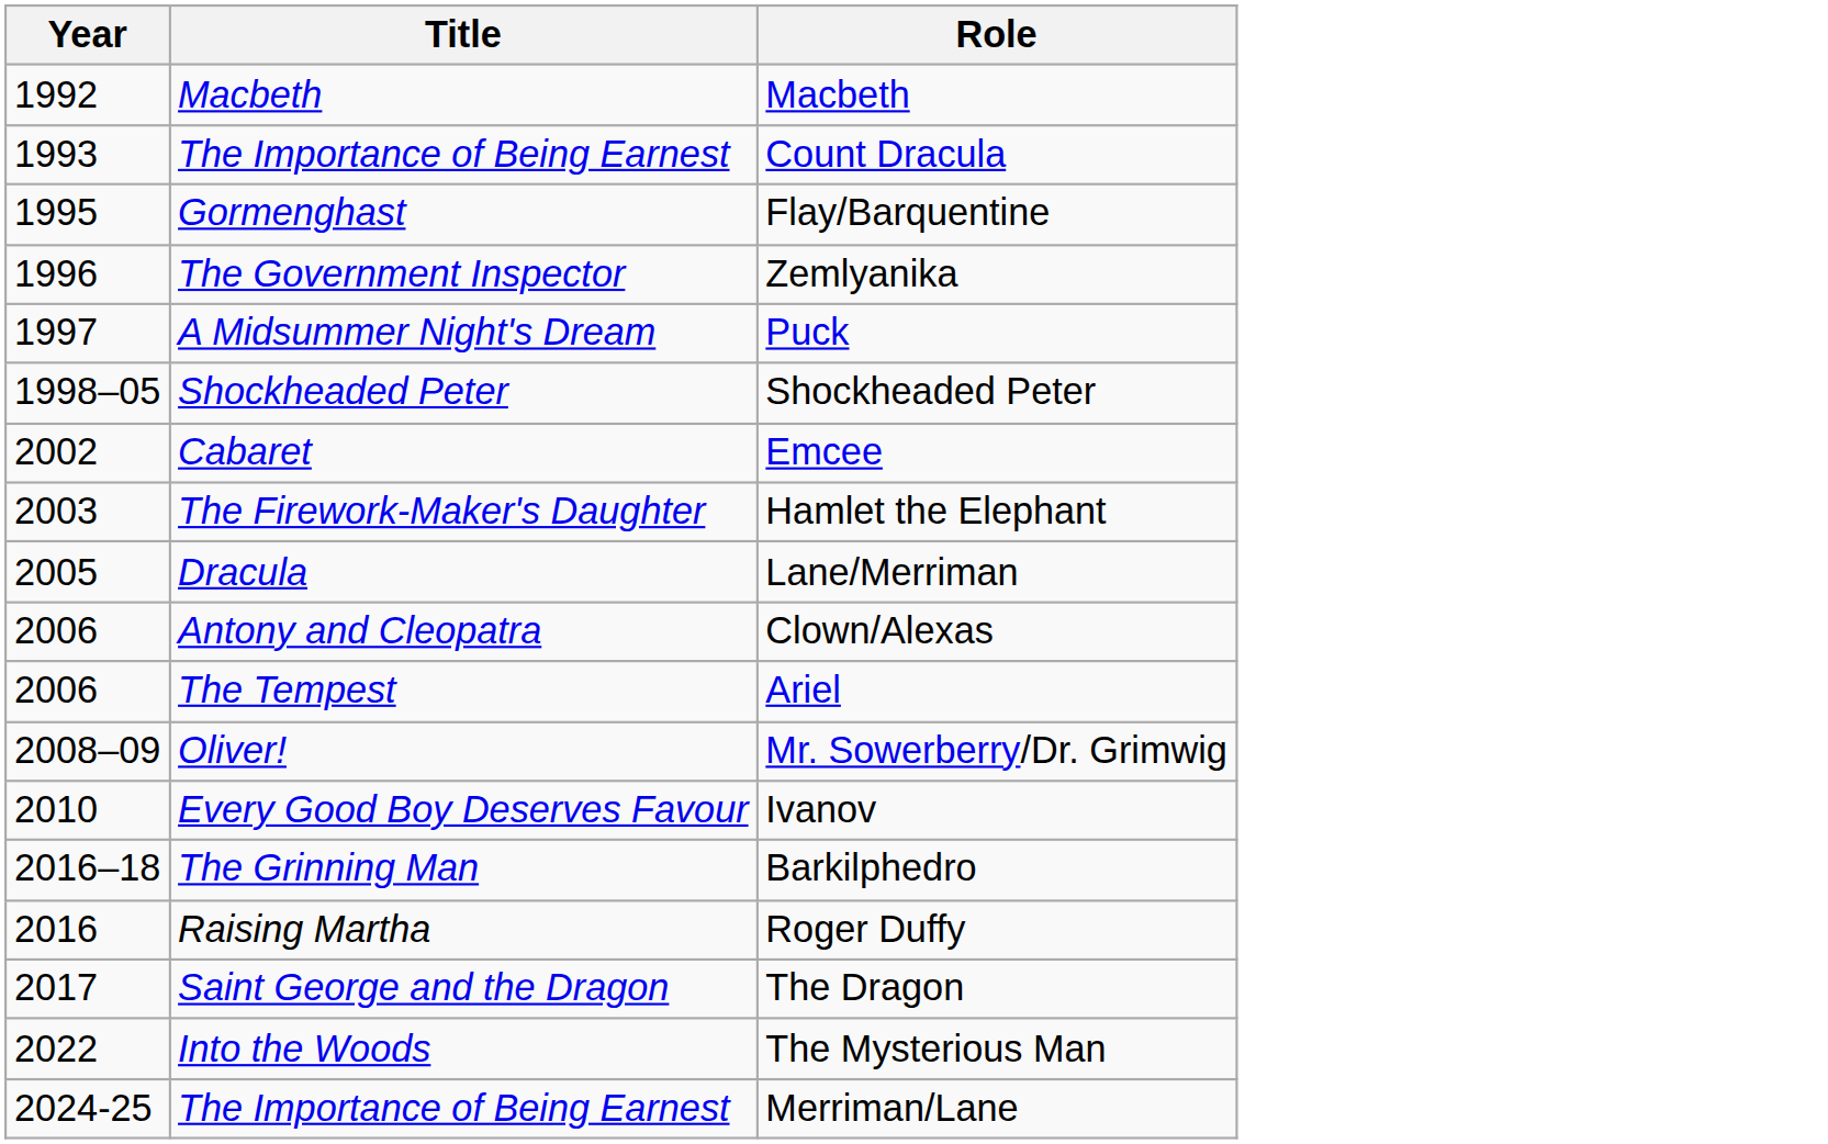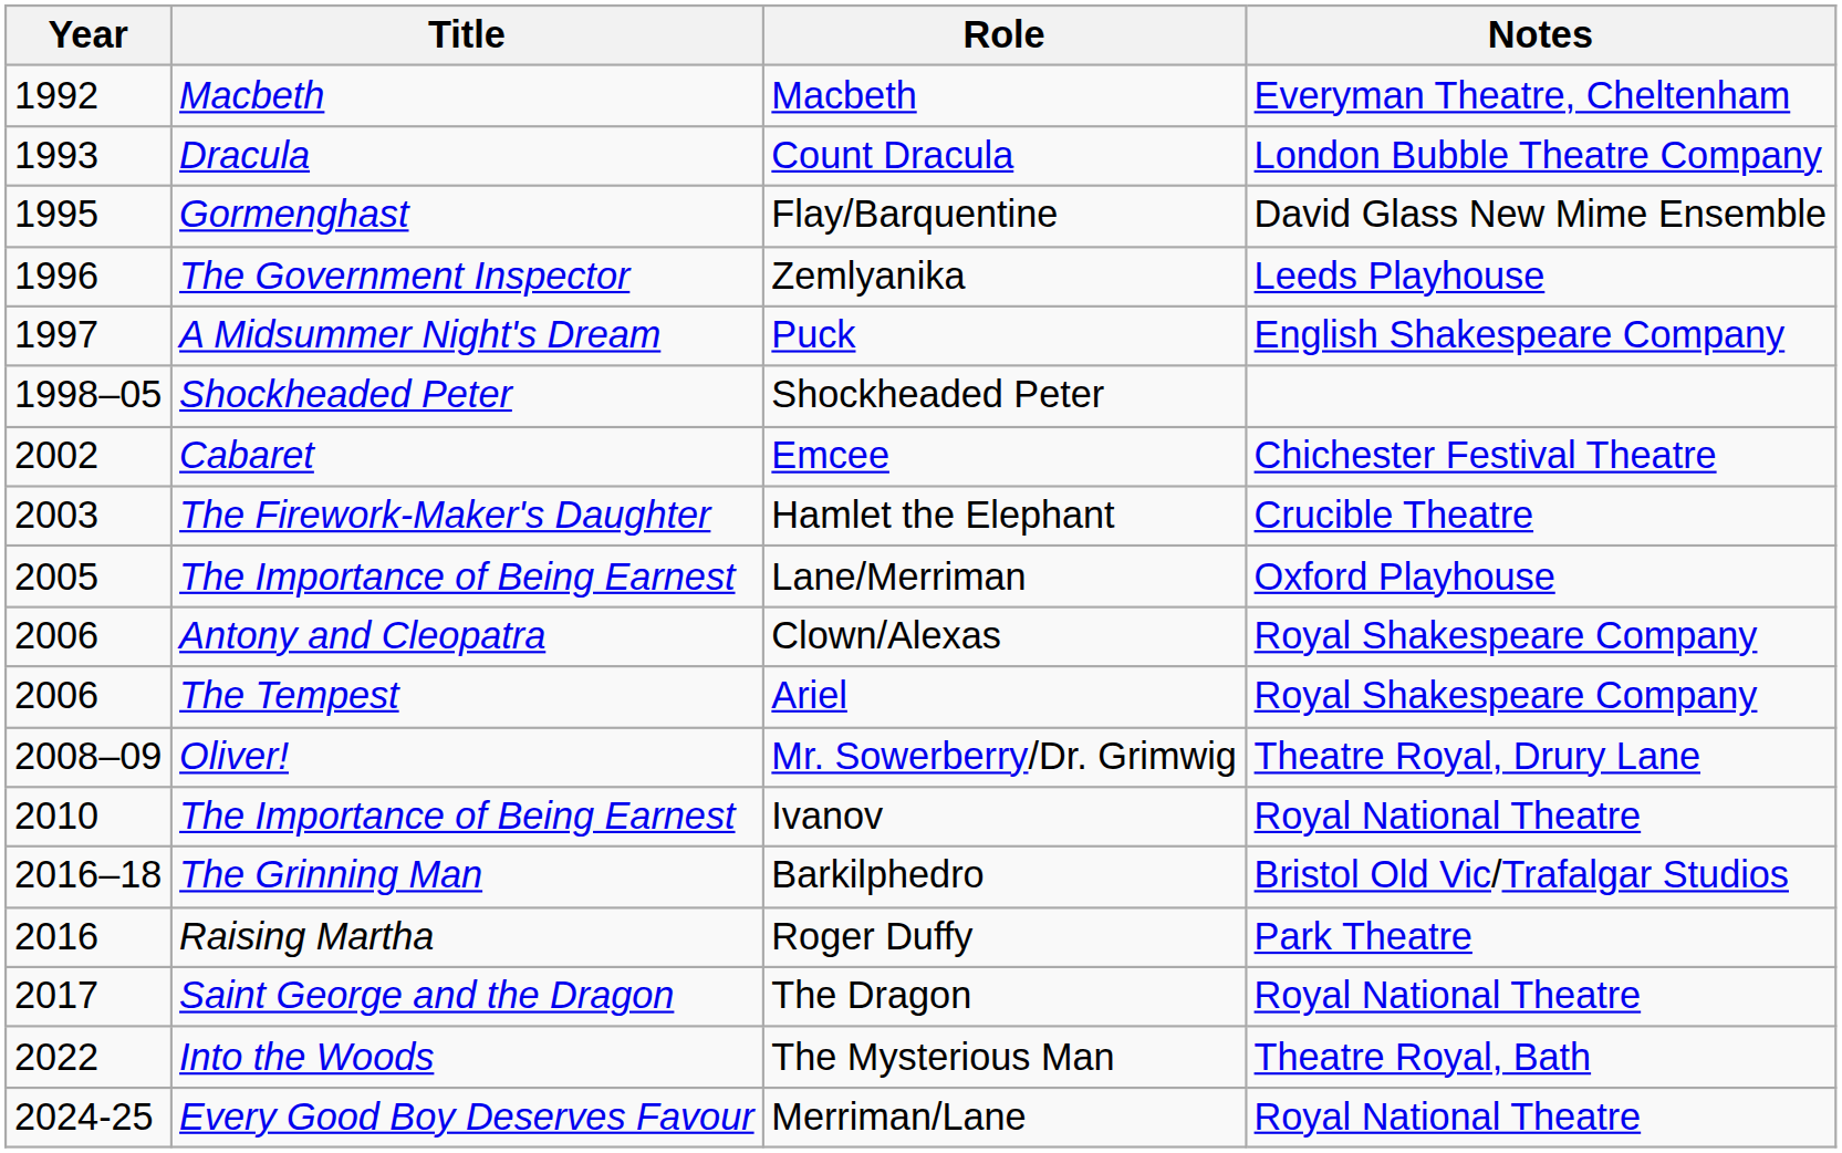 <table class="wikitable">
 <tr>
 <th>Year</th>
 <th>Title</th>
 <th>Role</th>
+<th>Notes</th>
 </tr>
 <tr>
 <td>1992</td>
 <td><em><a href='#'>Macbeth</a></em></td>
 <td><a href='#'>Macbeth</a></td>
+<td><a href='#'>Everyman Theatre, Cheltenham</a></td>
 </tr>
 <tr>
 <td>1993</td>
-<td><em><a href='#'>The Importance of Being Earnest</a></em></td>
+<td><em><a href='#'>Dracula</a></em></td>
 <td><a href='#'>Count Dracula</a></td>
+<td><a href='#'>London Bubble Theatre Company</a></td>
 </tr>
 <tr>
 <td>1995</td>
 <td><em><a href='#'>Gormenghast</a></em></td>
 <td>Flay/Barquentine</td>
+<td>David Glass New Mime Ensemble</td>
 </tr>
 <tr>
 <td>1996</td>
 <td><em><a href='#'>The Government Inspector</a></em></td>
 <td>Zemlyanika</td>
+<td><a href='#'>Leeds Playhouse</a></td>
 </tr>
 <tr>
 <td>1997</td>
 <td><em><a href='#'>A Midsummer Night's Dream</a></em></td>
 <td><a href='#'>Puck</a></td>
+<td><a href='#'>English Shakespeare Company</a></td>
 </tr>
 <tr>
 <td>1998–05</td>
 <td><em><a href='#'>Shockheaded Peter</a></em></td>
 <td>Shockheaded Peter</td>
+<td></td>
 </tr>
 <tr>
 <td>2002</td>
 <td><em><a href='#'>Cabaret</a></em></td>
 <td><a href='#'>Emcee</a></td>
+<td><a href='#'>Chichester Festival Theatre</a></td>
 </tr>
 <tr>
 <td>2003</td>
 <td><em><a href='#'>The Firework-Maker's Daughter</a></em></td>
 <td>Hamlet the Elephant</td>
+<td><a href='#'>Crucible Theatre</a></td>
 </tr>
 <tr>
 <td>2005</td>
-<td><em><a href='#'>Dracula</a></em></td>
+<td><em><a href='#'>The Importance of Being Earnest</a></em></td>
 <td>Lane/Merriman</td>
+<td><a href='#'>Oxford Playhouse</a></td>
 </tr>
 <tr>
 <td>2006</td>
 <td><em><a href='#'>Antony and Cleopatra</a></em></td>
 <td>Clown/Alexas</td>
+<td><a href='#'>Royal Shakespeare Company</a></td>
 </tr>
 <tr>
 <td>2006</td>
 <td><em><a href='#'>The Tempest</a></em></td>
 <td><a href='#'>Ariel</a></td>
+<td><a href='#'>Royal Shakespeare Company</a></td>
 </tr>
 <tr>
 <td>2008–09</td>
 <td><em><a href='#'>Oliver!</a></em></td>
 <td><a href='#'>Mr. Sowerberry</a>/Dr. Grimwig</td>
+<td><a href='#'>Theatre Royal, Drury Lane</a></td>
 </tr>
 <tr>
 <td>2010</td>
-<td><em><a href='#'>Every Good Boy Deserves Favour</a></em></td>
+<td><em><a href='#'>The Importance of Being Earnest</a></em></td>
 <td>Ivanov</td>
+<td><a href='#'>Royal National Theatre</a></td>
 </tr>
 <tr>
 <td>2016–18</td>
 <td><em><a href='#'>The Grinning Man</a></em></td>
 <td>Barkilphedro</td>
+<td><a href='#'>Bristol Old Vic</a>/<a href='#'>Trafalgar Studios</a></td>
 </tr>
 <tr>
 <td>2016</td>
 <td><em>Raising Martha</em></td>
 <td>Roger Duffy</td>
+<td><a href='#'>Park Theatre</a></td>
 </tr>
 <tr>
 <td>2017</td>
 <td><em><a href='#'>Saint George and the Dragon</a></em></td>
 <td>The Dragon</td>
+<td><a href='#'>Royal National Theatre</a></td>
 </tr>
 <tr>
 <td>2022</td>
 <td><em><a href='#'>Into the Woods</a></em></td>
 <td>The Mysterious Man</td>
+<td><a href='#'>Theatre Royal, Bath</a></td>
 </tr>
 <tr>
 <td>2024-25</td>
-<td><em><a href='#'>The Importance of Being Earnest</a></em></td>
+<td><em><a href='#'>Every Good Boy Deserves Favour</a></em></td>
 <td>Merriman/Lane</td>
+<td><a href='#'>Royal National Theatre</a></td>
 </tr>
 </table>
